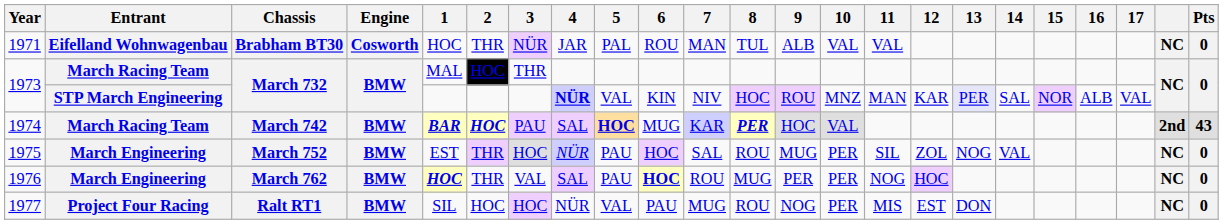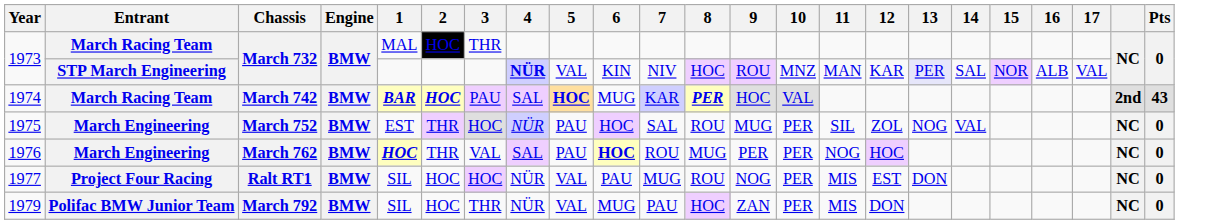 <table class="wikitable" style="text-align:center; font-size:90%">
 <tr>
 <th>Year</th>
 <th>Entrant</th>
 <th>Chassis</th>
 <th>Engine</th>
 <th>1</th>
 <th>2</th>
 <th>3</th>
 <th>4</th>
 <th>5</th>
 <th>6</th>
 <th>7</th>
 <th>8</th>
 <th>9</th>
 <th>10</th>
 <th>11</th>
 <th>12</th>
 <th>13</th>
 <th>14</th>
 <th>15</th>
 <th>16</th>
 <th>17</th>
 <th></th>
 <th>Pts</th>
-</tr>
-<tr>
-<td><a href='#'>1971</a></td>
-<th><a href='#'>Eifelland Wohnwagenbau</a></th>
-<th><a href='#'>Brabham BT30</a></th>
-<th><a href='#'>Cosworth</a></th>
-<td><a href='#'>HOC</a></td>
-<td><a href='#'>THR</a></td>
-<td style="background:#EFCFFF;"><a href='#'>NÜR</a><br></td>
-<td><a href='#'>JAR</a></td>
-<td><a href='#'>PAL</a></td>
-<td><a href='#'>ROU</a></td>
-<td><a href='#'>MAN</a></td>
-<td><a href='#'>TUL</a></td>
-<td><a href='#'>ALB</a></td>
-<td><a href='#'>VAL</a></td>
-<td><a href='#'>VAL</a></td>
-<td></td>
-<td></td>
-<td></td>
-<td></td>
-<td></td>
-<td></td>
-<th>NC</th>
-<th>0</th>
 </tr>
 <tr>
 <td rowspan=2><a href='#'>1973</a></td>
 <th><a href='#'>March Racing Team</a></th>
 <th rowspan=2><a href='#'>March 732</a></th>
 <th rowspan=2><a href='#'>BMW</a></th>
 <td><a href='#'>MAL</a></td>
 <td style="background:#000; color:#fff;"><a href='#'><span>HOC</span></a><br></td>
 <td><a href='#'>THR</a></td>
 <td></td>
 <td></td>
 <td></td>
 <td></td>
 <td></td>
 <td></td>
 <td></td>
 <td></td>
 <td></td>
 <td></td>
 <td></td>
 <td></td>
 <td></td>
 <td></td>
 <th rowspan=2>NC</th>
 <th rowspan=2>0</th>
 </tr>
 <tr>
 <th><a href='#'>STP March Engineering</a></th>
 <td></td>
 <td></td>
 <td></td>
 <td style="background:#CFCFFF;"><strong><a href='#'>NÜR</a></strong><br></td>
 <td><a href='#'>VAL</a></td>
 <td><a href='#'>KIN</a></td>
 <td><a href='#'>NIV</a></td>
 <td style="background:#EFCFFF;"><a href='#'>HOC</a><br></td>
 <td style="background:#EFCFFF;"><a href='#'>ROU</a><br></td>
 <td><a href='#'>MNZ</a></td>
 <td><a href='#'>MAN</a></td>
 <td><a href='#'>KAR</a></td>
 <td style="background: lavender;"><a href='#'>PER</a></td>
 <td><a href='#'>SAL</a></td>
 <td style="background:#EFCFFF;"><a href='#'>NOR</a><br></td>
 <td><a href='#'>ALB</a></td>
 <td><a href='#'>VAL</a></td>
 </tr>
 <tr>
 <td><a href='#'>1974</a></td>
 <th><a href='#'>March Racing Team</a></th>
 <th><a href='#'>March 742</a></th>
 <th><a href='#'>BMW</a></th>
 <td style="background:#FFFFBF;"><strong><em><a href='#'>BAR</a></em></strong><br></td>
 <td style="background:#FFFFBF;"><strong><em><a href='#'>HOC</a></em></strong><br></td>
 <td style="background:#EFCFFF;"><a href='#'>PAU</a><br></td>
 <td style="background:#EFCFFF;"><a href='#'>SAL</a><br></td>
 <td style="background:#FFDF9F;"><strong><a href='#'>HOC</a></strong><br></td>
 <td><a href='#'>MUG</a></td>
 <td style="background:#CFCFFF;"><a href='#'>KAR</a><br></td>
 <td style="background:#FFFFBF;"><strong><em><a href='#'>PER</a></em></strong><br></td>
 <td style="background:#DFDFDF;"><a href='#'>HOC</a><br></td>
 <td style="background:#DFDFDF;"><a href='#'>VAL</a><br></td>
 <td></td>
 <td></td>
 <td></td>
 <td></td>
 <td></td>
 <td></td>
 <td></td>
 <td style="background:#dfdfdf;"><strong>2nd</strong></td>
 <td style="background:#dfdfdf;"><strong>43</strong></td>
 </tr>
 <tr>
 <td><a href='#'>1975</a></td>
 <th><a href='#'>March Engineering</a></th>
 <th><a href='#'>March 752</a></th>
 <th><a href='#'>BMW</a></th>
 <td><a href='#'>EST</a></td>
 <td style="background:#EFCFFF;"><a href='#'>THR</a><br></td>
 <td style="background:#DFDFDF;"><a href='#'>HOC</a><br></td>
 <td style="background:#CFCFFF;"><em><a href='#'>NÜR</a></em><br></td>
 <td><a href='#'>PAU</a></td>
 <td style="background:#EFCFFF;"><a href='#'>HOC</a><br></td>
 <td><a href='#'>SAL</a></td>
 <td><a href='#'>ROU</a></td>
 <td><a href='#'>MUG</a></td>
 <td><a href='#'>PER</a></td>
 <td><a href='#'>SIL</a></td>
 <td><a href='#'>ZOL</a></td>
 <td><a href='#'>NOG</a></td>
 <td><a href='#'>VAL</a></td>
 <td></td>
 <td></td>
 <td></td>
 <th>NC</th>
 <th>0</th>
 </tr>
 <tr>
 <td><a href='#'>1976</a></td>
 <th><a href='#'>March Engineering</a></th>
 <th><a href='#'>March 762</a></th>
 <th><a href='#'>BMW</a></th>
 <td style="background:#FFFFBF;"><strong><em><a href='#'>HOC</a></em></strong><br></td>
 <td><a href='#'>THR</a></td>
 <td><a href='#'>VAL</a></td>
 <td style="background:#EFCFFF;"><a href='#'>SAL</a><br></td>
 <td><a href='#'>PAU</a></td>
 <td style="background:#FFFFBF;"><strong><a href='#'>HOC</a></strong><br></td>
 <td><a href='#'>ROU</a></td>
 <td><a href='#'>MUG</a></td>
 <td><a href='#'>PER</a></td>
 <td><a href='#'>PER</a></td>
 <td><a href='#'>NOG</a></td>
 <td style="background:#EFCFFF;"><a href='#'>HOC</a><br></td>
 <td></td>
 <td></td>
 <td></td>
 <td></td>
 <td></td>
 <th>NC</th>
 <th>0</th>
 </tr>
 <tr>
 <td><a href='#'>1977</a></td>
 <th><a href='#'>Project Four Racing</a></th>
 <th><a href='#'>Ralt RT1</a></th>
 <th><a href='#'>BMW</a></th>
 <td><a href='#'>SIL</a></td>
 <td><a href='#'>HOC</a></td>
 <td style="background:#EFCFFF;"><a href='#'>HOC</a><br></td>
 <td><a href='#'>NÜR</a></td>
 <td><a href='#'>VAL</a></td>
 <td><a href='#'>PAU</a></td>
 <td><a href='#'>MUG</a></td>
 <td><a href='#'>ROU</a></td>
 <td><a href='#'>NOG</a></td>
 <td><a href='#'>PER</a></td>
 <td><a href='#'>MIS</a></td>
 <td><a href='#'>EST</a></td>
 <td><a href='#'>DON</a></td>
 <td></td>
 <td></td>
 <td></td>
 <td></td>
 <th>NC</th>
 <th>0</th>
 </tr>
+<tr>
+<td><a href='#'>1979</a></td>
+<th><a href='#'>Polifac BMW Junior Team</a></th>
+<th><a href='#'>March 792</a></th>
+<th><a href='#'>BMW</a></th>
+<td><a href='#'>SIL</a></td>
+<td><a href='#'>HOC</a></td>
+<td><a href='#'>THR</a></td>
+<td><a href='#'>NÜR</a></td>
+<td><a href='#'>VAL</a></td>
+<td><a href='#'>MUG</a></td>
+<td><a href='#'>PAU</a></td>
+<td style="background:#EFCFFF;"><a href='#'>HOC</a><br></td>
+<td><a href='#'>ZAN</a></td>
+<td><a href='#'>PER</a></td>
+<td><a href='#'>MIS</a></td>
+<td><a href='#'>DON</a></td>
+<td></td>
+<td></td>
+<td></td>
+<td></td>
+<td></td>
+<th>NC</th>
+<th>0</th>
+</tr>
 </table>
